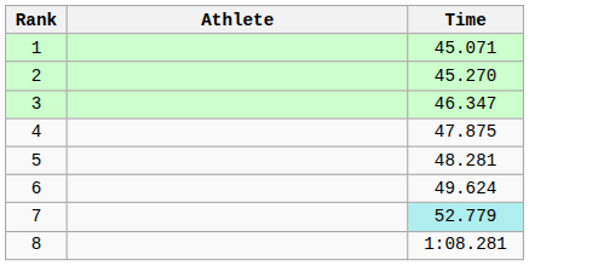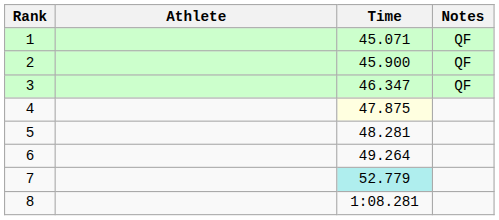 <table class=wikitable style="text-align:center">
 <tr>
 <th width=40>Rank</th>
 <th width=250>Athlete</th>
 <th width=80>Time</th>
+<th width=50>Notes</th>
 </tr>
 <tr bgcolor="ccffcc">
 <td>1</td>
 <td align=left></td>
 <td>45.071</td>
+<td>QF</td>
 </tr>
 <tr bgcolor="ccffcc">
 <td>2</td>
 <td align=left></td>
-<td>45.270</td>
+<td>45.900</td>
+<td>QF</td>
 </tr>
 <tr bgcolor="ccffcc">
 <td>3</td>
 <td align=left></td>
 <td>46.347</td>
+<td>QF</td>
 </tr>
 <tr>
 <td>4</td>
 <td align=left></td>
-<td>47.875</td>
+<td style="background: lightyellow;">47.875</td>
+<td></td>
 </tr>
 <tr>
 <td>5</td>
 <td align=left></td>
 <td>48.281</td>
+<td></td>
 </tr>
 <tr>
 <td>6</td>
 <td align=left></td>
-<td>49.624</td>
+<td>49.264</td>
+<td></td>
 </tr>
 <tr>
 <td>7</td>
 <td align=left></td>
 <td style="background: paleturquoise;">52.779</td>
+<td></td>
 </tr>
 <tr>
 <td>8</td>
 <td align=left></td>
 <td>1:08.281</td>
+<td></td>
 </tr>
 </table>
